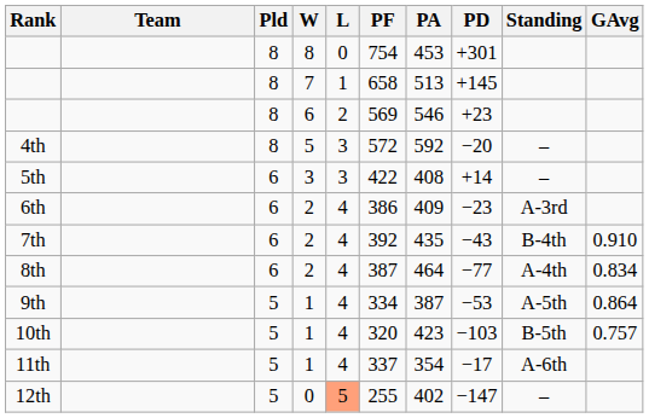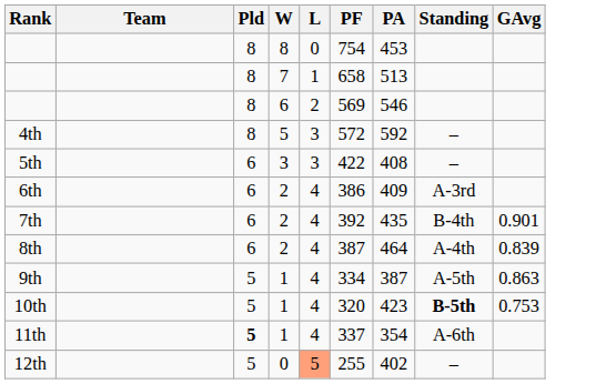 <table class=wikitable>
 <tr>
 <th>Rank</th>
 <th width=150px>Team</th>
 <th width=20px>Pld</th>
 <th width=20px>W</th>
 <th width=20px>L</th>
 <th width=30px>PF</th>
 <th width=30px>PA</th>
-<th width=30px>PD</th>
 <th>Standing</th>
 <th>GAvg</th>
 </tr>
 <tr align=center>
 <td></td>
 <td align=left></td>
 <td>8</td>
 <td>8</td>
 <td>0</td>
 <td>754</td>
 <td>453</td>
-<td>+301</td>
 <td></td>
 <td></td>
 </tr>
 <tr align=center>
 <td></td>
 <td align=left></td>
 <td>8</td>
 <td>7</td>
 <td>1</td>
 <td>658</td>
 <td>513</td>
-<td>+145</td>
 <td></td>
 <td></td>
 </tr>
 <tr align=center>
 <td></td>
 <td align=left></td>
 <td>8</td>
 <td>6</td>
 <td>2</td>
 <td>569</td>
 <td>546</td>
-<td>+23</td>
 <td></td>
 <td></td>
 </tr>
 <tr align=center>
 <td>4th</td>
 <td align=left></td>
 <td>8</td>
 <td>5</td>
 <td>3</td>
 <td>572</td>
 <td>592</td>
-<td>−20</td>
 <td>–</td>
 <td></td>
 </tr>
 <tr align=center>
 <td>5th</td>
 <td align=left></td>
 <td>6</td>
 <td>3</td>
 <td>3</td>
 <td>422</td>
 <td>408</td>
-<td>+14</td>
 <td>–</td>
 <td></td>
 </tr>
 <tr align=center>
 <td>6th</td>
 <td align=left></td>
 <td>6</td>
 <td>2</td>
 <td>4</td>
 <td>386</td>
 <td>409</td>
-<td>−23</td>
 <td>A-3rd</td>
 <td></td>
 </tr>
 <tr align=center>
 <td>7th</td>
 <td align=left></td>
 <td>6</td>
 <td>2</td>
 <td>4</td>
 <td>392</td>
 <td>435</td>
-<td>−43</td>
 <td>B-4th</td>
-<td>0.910</td>
+<td>0.901</td>
 </tr>
 <tr align=center>
 <td>8th</td>
 <td align=left></td>
 <td>6</td>
 <td>2</td>
 <td>4</td>
 <td>387</td>
 <td>464</td>
-<td>−77</td>
 <td>A-4th</td>
-<td>0.834</td>
+<td>0.839</td>
 </tr>
 <tr align=center>
 <td>9th</td>
 <td align=left></td>
 <td>5</td>
 <td>1</td>
 <td>4</td>
 <td>334</td>
 <td>387</td>
-<td>−53</td>
 <td>A-5th</td>
-<td>0.864</td>
+<td>0.863</td>
 </tr>
 <tr align=center>
 <td>10th</td>
 <td align=left></td>
 <td>5</td>
 <td>1</td>
 <td>4</td>
 <td>320</td>
 <td>423</td>
-<td>−103</td>
-<td>B-5th</td>
-<td>0.757</td>
+<td><strong>B-5th</strong></td>
+<td>0.753</td>
 </tr>
 <tr align=center>
 <td>11th</td>
 <td align=left></td>
-<td>5</td>
+<td><strong>5</strong></td>
 <td>1</td>
 <td>4</td>
 <td>337</td>
 <td>354</td>
-<td>−17</td>
 <td>A-6th</td>
 <td></td>
 </tr>
 <tr align=center>
 <td>12th</td>
 <td align=left></td>
 <td>5</td>
 <td>0</td>
 <td style="background: lightsalmon;">5</td>
 <td>255</td>
 <td>402</td>
-<td>−147</td>
 <td>–</td>
 <td></td>
 </tr>
 </table>
